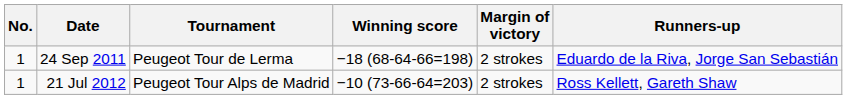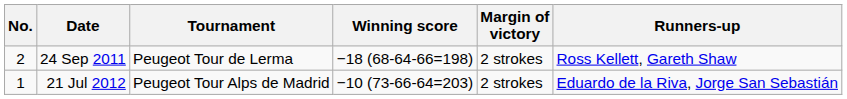 <table class="wikitable" style="font-size:95%;">
 <tr>
 <th>No.</th>
 <th>Date</th>
 <th>Tournament</th>
 <th>Winning score</th>
 <th>Margin of<br>victory</th>
 <th>Runners-up</th>
 </tr>
 <tr>
-<td align=center>1</td>
+<td align=center>2</td>
 <td align=right>24 Sep <a href='#'>2011</a></td>
 <td>Peugeot Tour de Lerma</td>
 <td>−18 (68-64-66=198)</td>
 <td>2 strokes</td>
-<td> <a href='#'>Eduardo de la Riva</a>,  <a href='#'>Jorge San Sebastián</a></td>
+<td> <a href='#'>Ross Kellett</a>,  <a href='#'>Gareth Shaw</a></td>
 </tr>
 <tr>
 <td align=center>1</td>
 <td align=right>21 Jul <a href='#'>2012</a></td>
 <td>Peugeot Tour Alps de Madrid</td>
 <td>−10 (73-66-64=203)</td>
 <td>2 strokes</td>
-<td> <a href='#'>Ross Kellett</a>,  <a href='#'>Gareth Shaw</a></td>
+<td> <a href='#'>Eduardo de la Riva</a>,  <a href='#'>Jorge San Sebastián</a></td>
 </tr>
 </table>
